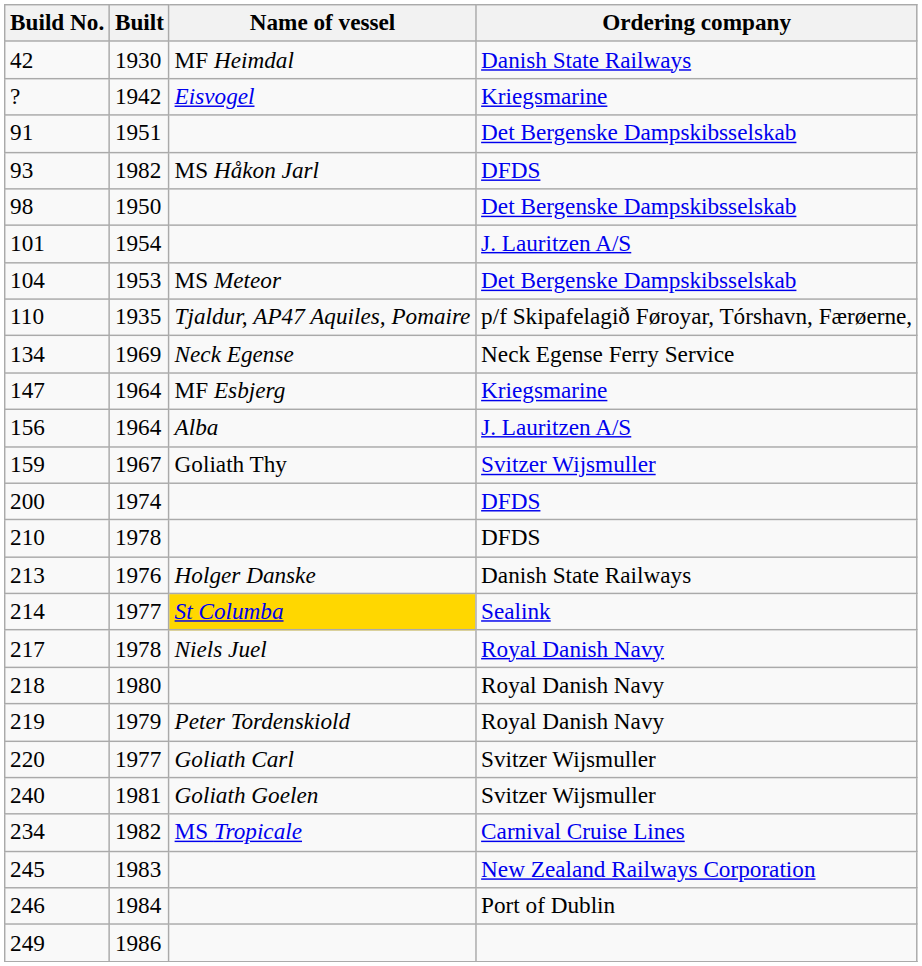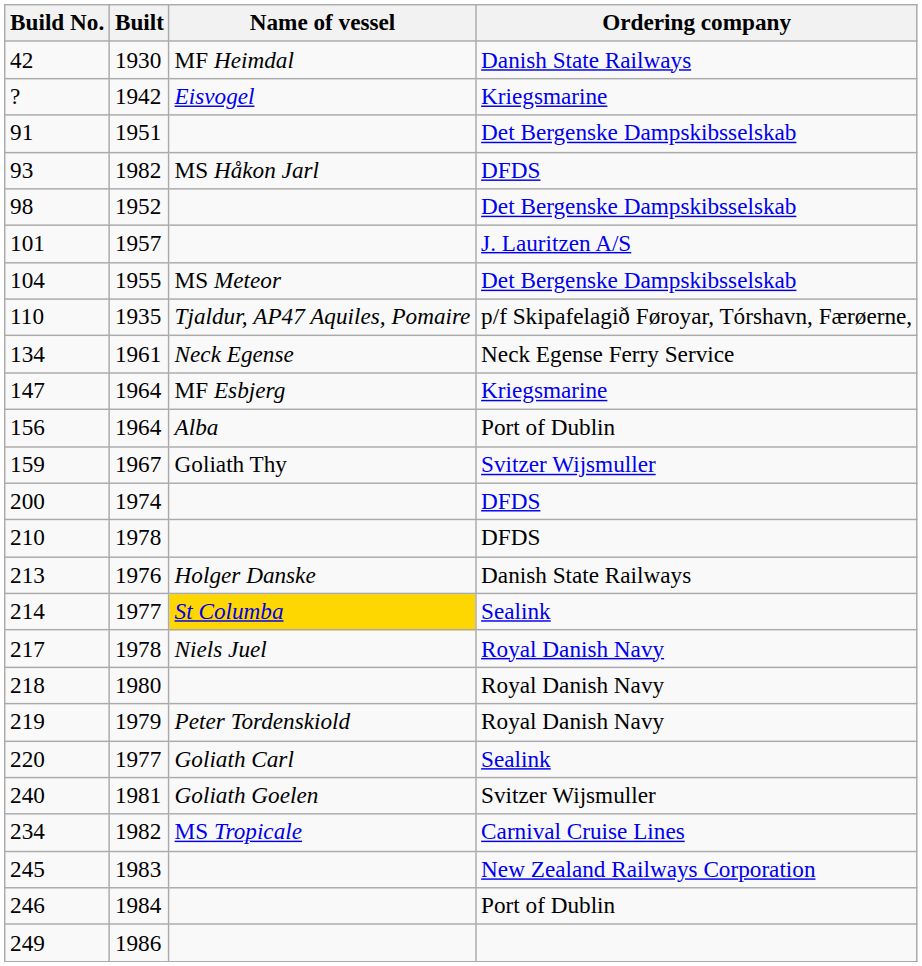 <table class="wikitable">
 <tr>
 <th>Build No.</th>
 <th>Built</th>
 <th>Name of vessel</th>
 <th>Ordering company</th>
 </tr>
 <tr>
 <td>42</td>
 <td>1930</td>
 <td>MF <em>Heimdal</em></td>
 <td><a href='#'>Danish State Railways</a></td>
 </tr>
 <tr>
 <td>?</td>
 <td>1942</td>
 <td><em><a href='#'>Eisvogel</a></em></td>
 <td><a href='#'>Kriegsmarine</a></td>
 </tr>
 <tr>
 <td>91</td>
 <td>1951</td>
 <td></td>
 <td><a href='#'>Det Bergenske Dampskibsselskab</a></td>
 </tr>
 <tr>
 <td>93</td>
 <td>1982</td>
 <td>MS <em>Håkon Jarl</em></td>
 <td><a href='#'>DFDS</a></td>
 </tr>
 <tr>
 <td>98</td>
-<td>1950</td>
+<td>1952</td>
 <td></td>
 <td><a href='#'>Det Bergenske Dampskibsselskab</a></td>
 </tr>
 <tr>
 <td>101</td>
-<td>1954</td>
+<td>1957</td>
 <td></td>
 <td><a href='#'>J. Lauritzen A/S</a></td>
 </tr>
 <tr>
 <td>104</td>
-<td>1953</td>
+<td>1955</td>
 <td>MS <em>Meteor</em></td>
 <td><a href='#'>Det Bergenske Dampskibsselskab</a></td>
 </tr>
 <tr>
 <td>110</td>
 <td>1935</td>
 <td><em>Tjaldur,</em>  <em>AP47 Aquiles,</em>  <em>Pomaire</em></td>
 <td>p/f Skipafelagið Føroyar, Tórshavn, Færøerne, </td>
 </tr>
 <tr>
 <td>134</td>
-<td>1969</td>
+<td>1961</td>
 <td><em>Neck Egense</em></td>
 <td>Neck Egense Ferry Service</td>
 </tr>
 <tr>
 <td>147</td>
 <td>1964</td>
 <td>MF <em>Esbjerg</em></td>
 <td><a href='#'>Kriegsmarine</a></td>
 </tr>
 <tr>
 <td>156</td>
 <td>1964</td>
 <td><em>Alba</em></td>
-<td><a href='#'>J. Lauritzen A/S</a></td>
+<td>Port of Dublin</td>
 </tr>
 <tr>
 <td>159</td>
 <td>1967</td>
 <td>Goliath Thy</td>
 <td><a href='#'>Svitzer Wijsmuller</a></td>
 </tr>
 <tr>
 <td>200</td>
 <td>1974</td>
 <td></td>
 <td><a href='#'>DFDS</a></td>
 </tr>
 <tr>
 <td>210</td>
 <td>1978</td>
 <td></td>
 <td>DFDS</td>
 </tr>
 <tr>
 <td>213</td>
 <td>1976</td>
 <td><em>Holger Danske</em></td>
 <td>Danish State Railways</td>
 </tr>
 <tr>
 <td>214</td>
 <td>1977</td>
 <td style="background: gold;"><a href='#'><em>St Columba</em></a></td>
 <td><a href='#'>Sealink</a></td>
 </tr>
 <tr>
 <td>217</td>
 <td>1978</td>
 <td><em>Niels Juel</em></td>
 <td><a href='#'>Royal Danish Navy</a></td>
 </tr>
 <tr>
 <td>218</td>
 <td>1980</td>
 <td></td>
 <td>Royal Danish Navy</td>
 </tr>
 <tr>
 <td>219</td>
 <td>1979</td>
 <td><em>Peter Tordenskiold</em></td>
 <td>Royal Danish Navy</td>
 </tr>
 <tr>
 <td>220</td>
 <td>1977</td>
 <td><em>Goliath Carl</em></td>
-<td>Svitzer Wijsmuller</td>
+<td><a href='#'>Sealink</a></td>
 </tr>
 <tr>
 <td>240</td>
 <td>1981</td>
 <td><em>Goliath Goelen</em></td>
 <td>Svitzer Wijsmuller</td>
 </tr>
 <tr>
 <td>234</td>
 <td>1982</td>
 <td><a href='#'>MS <em>Tropicale</em></a></td>
 <td><a href='#'>Carnival Cruise Lines</a></td>
 </tr>
 <tr>
 <td>245</td>
 <td>1983</td>
 <td></td>
 <td><a href='#'>New Zealand Railways Corporation</a></td>
 </tr>
 <tr>
 <td>246</td>
 <td>1984</td>
 <td></td>
 <td>Port of Dublin</td>
 </tr>
 <tr>
 <td>249</td>
 <td>1986</td>
 <td></td>
 <td></td>
 </tr>
 <tr>
 </tr>
 </table>
